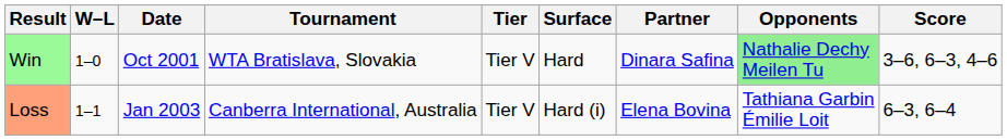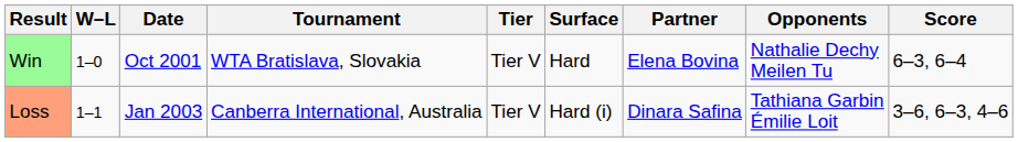 <table class="wikitable sortable">
 <tr>
 <th>Result</th>
 <th class="unsortable">W–L</th>
 <th>Date</th>
 <th>Tournament</th>
 <th>Tier</th>
 <th>Surface</th>
 <th>Partner</th>
 <th>Opponents</th>
 <th class="unsortable">Score</th>
 </tr>
 <tr>
 <td style="background:#98fb98;">Win</td>
 <td><small>1–0</small></td>
 <td><a href='#'>Oct 2001</a></td>
 <td><a href='#'>WTA Bratislava</a>, Slovakia</td>
 <td>Tier V</td>
 <td>Hard</td>
-<td> <a href='#'>Dinara Safina</a></td>
-<td style="background: lightgreen;"> <a href='#'>Nathalie Dechy</a> <br>  <a href='#'>Meilen Tu</a></td>
-<td>3–6, 6–3, 4–6</td>
+<td> <a href='#'>Elena Bovina</a></td>
+<td> <a href='#'>Nathalie Dechy</a> <br>  <a href='#'>Meilen Tu</a></td>
+<td>6–3, 6–4</td>
 </tr>
 <tr>
 <td bgcolor="FFA07A">Loss</td>
 <td><small>1–1</small></td>
 <td><a href='#'>Jan 2003</a></td>
 <td><a href='#'>Canberra International</a>, Australia</td>
 <td>Tier V</td>
 <td>Hard (i)</td>
-<td> <a href='#'>Elena Bovina</a></td>
+<td> <a href='#'>Dinara Safina</a></td>
 <td> <a href='#'>Tathiana Garbin</a><br> <a href='#'>Émilie Loit</a></td>
-<td>6–3, 6–4</td>
+<td>3–6, 6–3, 4–6</td>
 </tr>
 </table>
